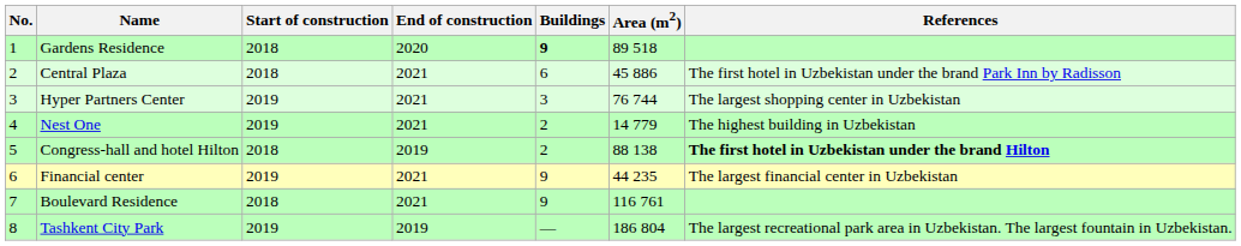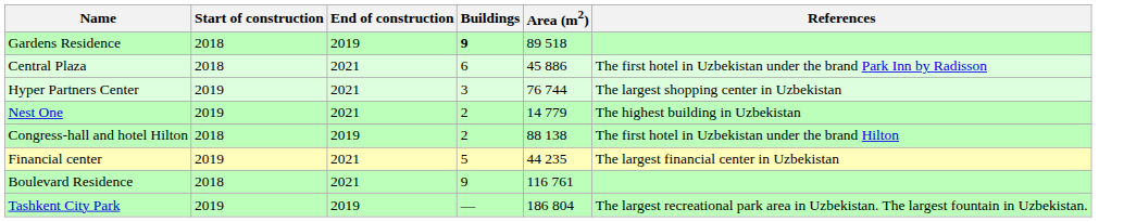 <table class="wikitable wide sortable">
 <tr>
-<th>No.</th>
 <th>Name</th>
 <th>Start of construction</th>
 <th>End of construction</th>
 <th>Buildings</th>
 <th>Area (m<sup>2</sup>)</th>
 <th>References</th>
 </tr>
 <tr bgcolor="#bbffbb">
-<td>1</td>
 <td>Gardens Residence</td>
 <td>2018</td>
-<td>2020</td>
+<td>2019</td>
 <td><strong>9</strong></td>
 <td>89 518</td>
 <td></td>
 </tr>
 <tr bgcolor="#ddffdd">
-<td>2</td>
 <td>Central Plaza</td>
 <td>2018</td>
 <td>2021</td>
 <td>6</td>
 <td>45 886</td>
 <td>The first hotel in Uzbekistan under the brand <a href='#'>Park Inn by Radisson</a></td>
 </tr>
 <tr bgcolor="#ddffdd">
-<td>3</td>
 <td>Hyper Partners Center</td>
 <td>2019</td>
 <td>2021</td>
 <td>3</td>
 <td>76 744</td>
 <td>The largest shopping center in Uzbekistan</td>
 </tr>
 <tr bgcolor="#bbffbb">
-<td>4</td>
 <td><a href='#'>Nest One</a></td>
 <td>2019</td>
 <td>2021</td>
 <td>2</td>
 <td>14 779</td>
 <td>The highest building in Uzbekistan</td>
 </tr>
 <tr bgcolor="#bbffbb">
-<td>5</td>
 <td>Congress-hall and hotel Hilton</td>
 <td>2018</td>
 <td>2019</td>
 <td>2</td>
 <td>88 138</td>
-<td><strong>The first hotel in Uzbekistan under the brand <a href='#'>Hilton</a></strong></td>
+<td>The first hotel in Uzbekistan under the brand <a href='#'>Hilton</a></td>
 </tr>
 <tr bgcolor="#ffffbb">
-<td>6</td>
 <td>Financial center</td>
 <td>2019</td>
 <td>2021</td>
-<td>9</td>
+<td>5</td>
 <td>44 235</td>
 <td>The largest financial center in Uzbekistan</td>
 </tr>
 <tr bgcolor="#bbffbb">
-<td>7</td>
 <td>Boulevard Residence</td>
 <td>2018</td>
 <td>2021</td>
 <td>9</td>
 <td>116 761</td>
 <td></td>
 </tr>
 <tr bgcolor="#bbffbb">
-<td>8</td>
 <td><a href='#'>Tashkent City Park</a></td>
 <td>2019</td>
 <td>2019</td>
 <td>—</td>
 <td>186 804</td>
 <td>The largest recreational park area in Uzbekistan. The largest fountain in Uzbekistan.</td>
 </tr>
 </table>
